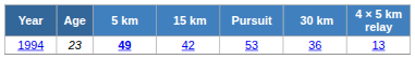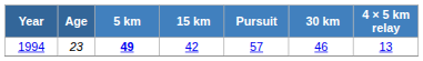 <table class="wikitable" style="font-size:95%; text-align:center; border:grey solid 1px; border-collapse:collapse; background:#ffffff;">
 <tr>
 <th style="background-color:#369; color:white; width:60px;"> Year </th>
 <th style="background-color:#369; color:white; width:40px;"> Age </th>
 <th style="background-color:#4180be; color:white; width:75px;"> 5 km </th>
 <th style="background-color:#4180be; color:white; width:75px;"> 15 km</th>
 <th style="background-color:#4180be; color:white; width:75px;"> Pursuit </th>
 <th style="background-color:#4180be; color:white; width:75px;"> 30 km</th>
 <th style="background-color:#4180be; color:white; width:75px;"> 4 × 5 km <br> relay </th>
 </tr>
 <tr>
 <td><a href='#'>1994</a></td>
 <td><em>23</em></td>
 <td><strong><a href='#'>49</a></strong></td>
 <td><a href='#'>42</a></td>
-<td><a href='#'>53</a></td>
-<td><a href='#'>36</a></td>
+<td><a href='#'>57</a></td>
+<td><a href='#'>46</a></td>
 <td><a href='#'>13</a></td>
 </tr>
 <tr>
 </tr>
 </table>
